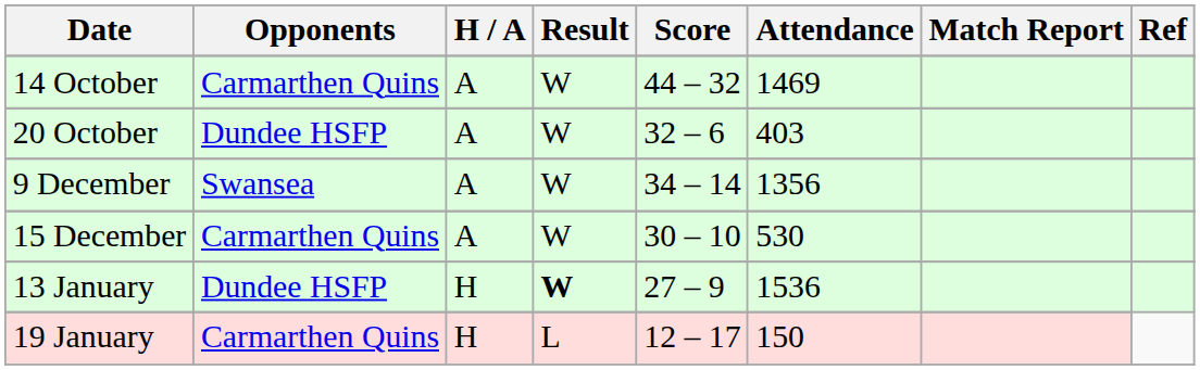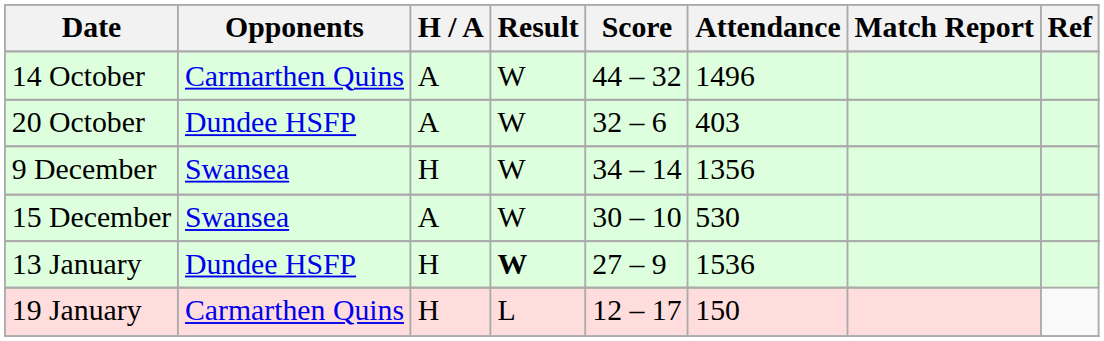 <table class="wikitable" style="text-align:left">
 <tr>
 <th>Date</th>
 <th>Opponents</th>
 <th>H / A</th>
 <th>Result</th>
 <th>Score</th>
 <th>Attendance</th>
 <th>Match Report</th>
 <th>Ref</th>
 </tr>
 <tr>
 </tr>
 <tr bgcolor="#ddffdd">
 <td>14 October</td>
 <td> <a href='#'>Carmarthen Quins</a></td>
 <td>A</td>
 <td>W</td>
 <td>44 – 32</td>
-<td>1469</td>
+<td>1496</td>
 <td></td>
 <td></td>
 </tr>
 <tr>
 </tr>
 <tr bgcolor="#ddffdd">
 <td>20 October</td>
 <td> <a href='#'>Dundee HSFP</a></td>
 <td>A</td>
 <td>W</td>
 <td>32 – 6</td>
 <td>403</td>
 <td></td>
 <td></td>
 </tr>
 <tr>
 </tr>
 <tr bgcolor="#ddffdd">
 <td>9 December</td>
 <td> <a href='#'>Swansea</a></td>
-<td>A</td>
+<td>H</td>
 <td>W</td>
 <td>34 – 14</td>
 <td>1356</td>
 <td></td>
 <td></td>
 </tr>
 <tr>
 </tr>
 <tr bgcolor="#ddffdd">
 <td>15 December</td>
-<td> <a href='#'>Carmarthen Quins</a></td>
+<td> <a href='#'>Swansea</a></td>
 <td>A</td>
 <td>W</td>
 <td>30 – 10</td>
 <td>530</td>
 <td></td>
 <td></td>
 </tr>
 <tr>
 </tr>
 <tr bgcolor="#ddffdd">
 <td>13 January</td>
 <td> <a href='#'>Dundee HSFP</a></td>
 <td>H</td>
 <td><strong>W</strong></td>
 <td>27 – 9</td>
 <td>1536</td>
 <td></td>
 <td></td>
 </tr>
 <tr>
 </tr>
 <tr bgcolor="ffdddd">
 <td>19 January</td>
 <td> <a href='#'>Carmarthen Quins</a></td>
 <td>H</td>
 <td>L</td>
 <td>12 – 17</td>
 <td>150</td>
 <td></td>
 </tr>
 </table>
